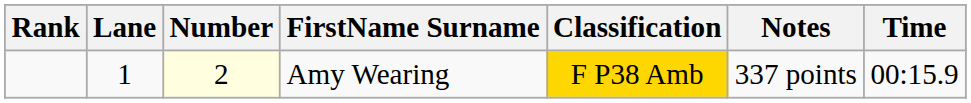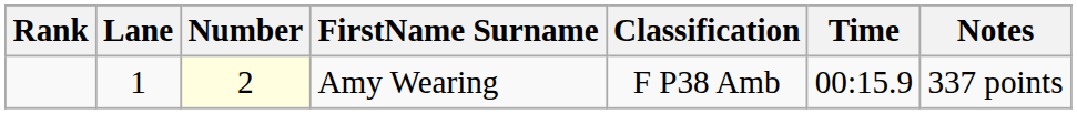 <table class="wikitable sortable" style="text-align:center">
 <tr>
 <th>Rank</th>
 <th>Lane</th>
 <th>Number</th>
 <th>FirstName Surname</th>
 <th>Classification</th>
+<th>Time</th>
 <th>Notes</th>
-<th>Time</th>
 </tr>
 <tr>
 <td></td>
 <td>1</td>
 <td style="background: lightyellow;">2</td>
 <td style="text-align:left"> Amy Wearing</td>
-<td style="background: gold;">F P38 Amb</td>
+<td>F P38 Amb</td>
+<td>00:15.9</td>
 <td>337 points</td>
-<td>00:15.9</td>
 </tr>
 </table>
